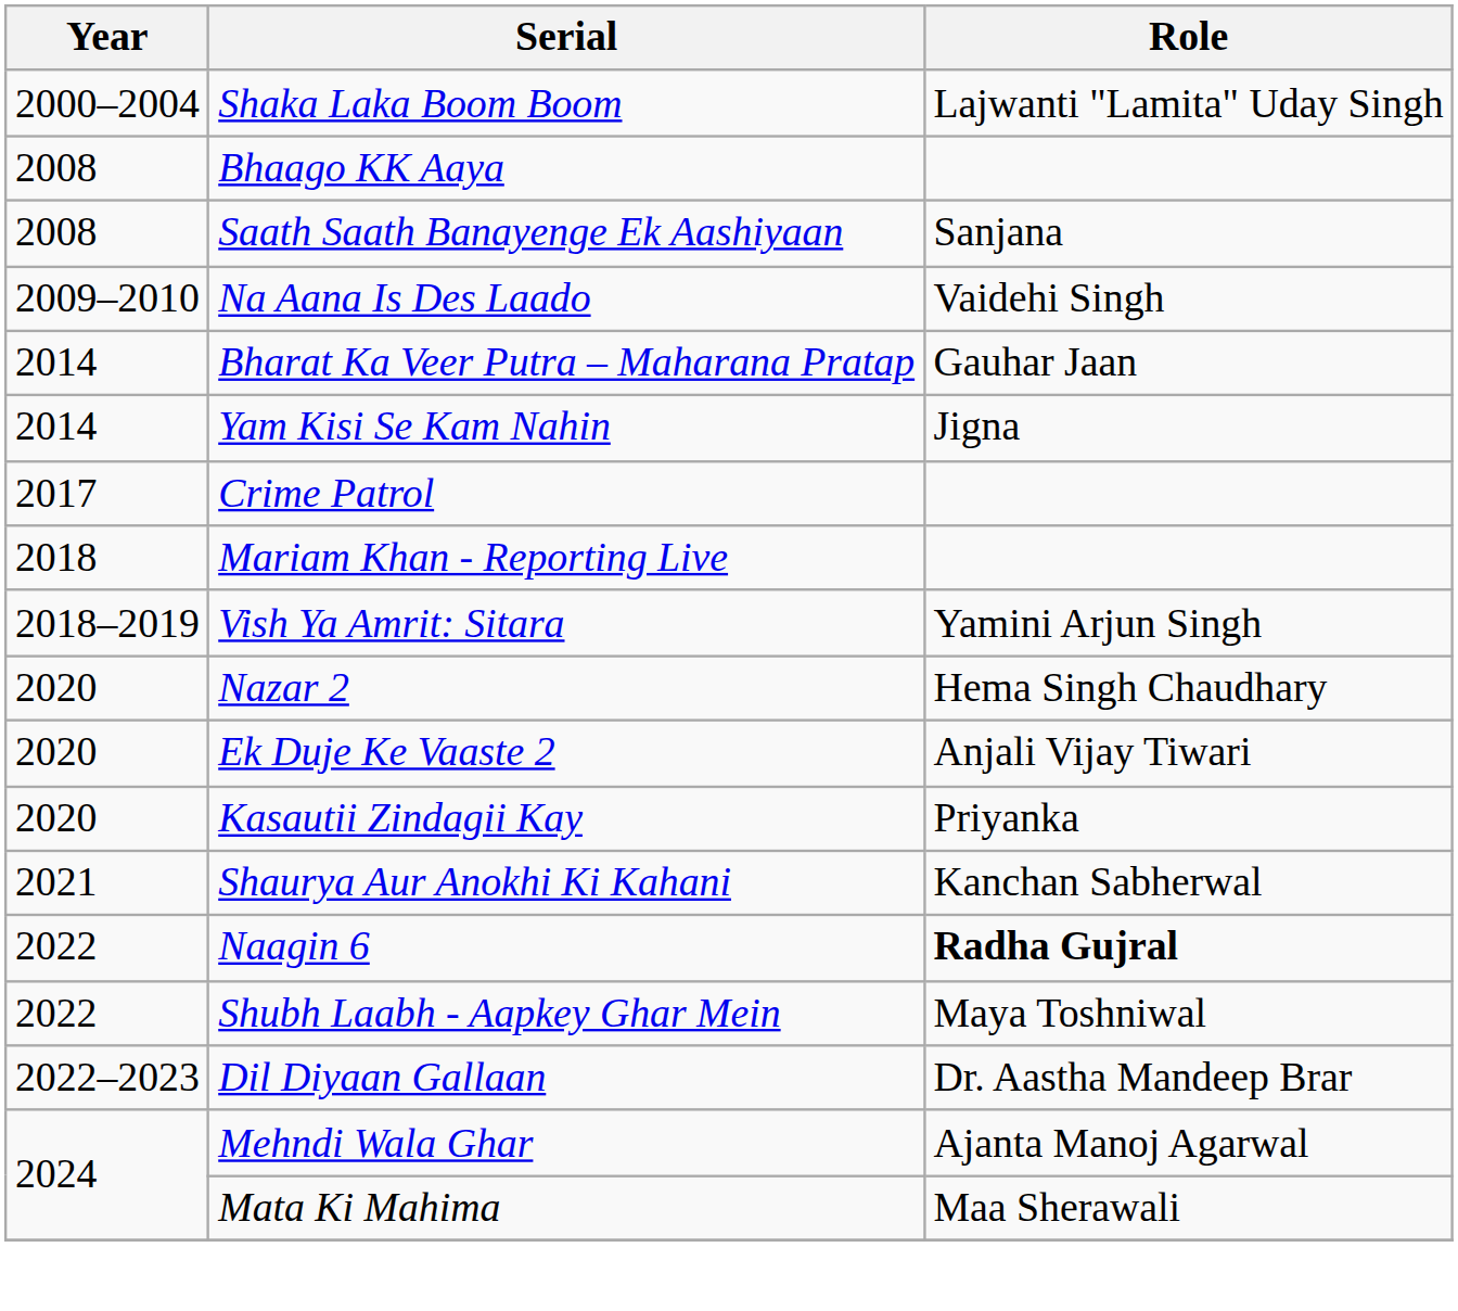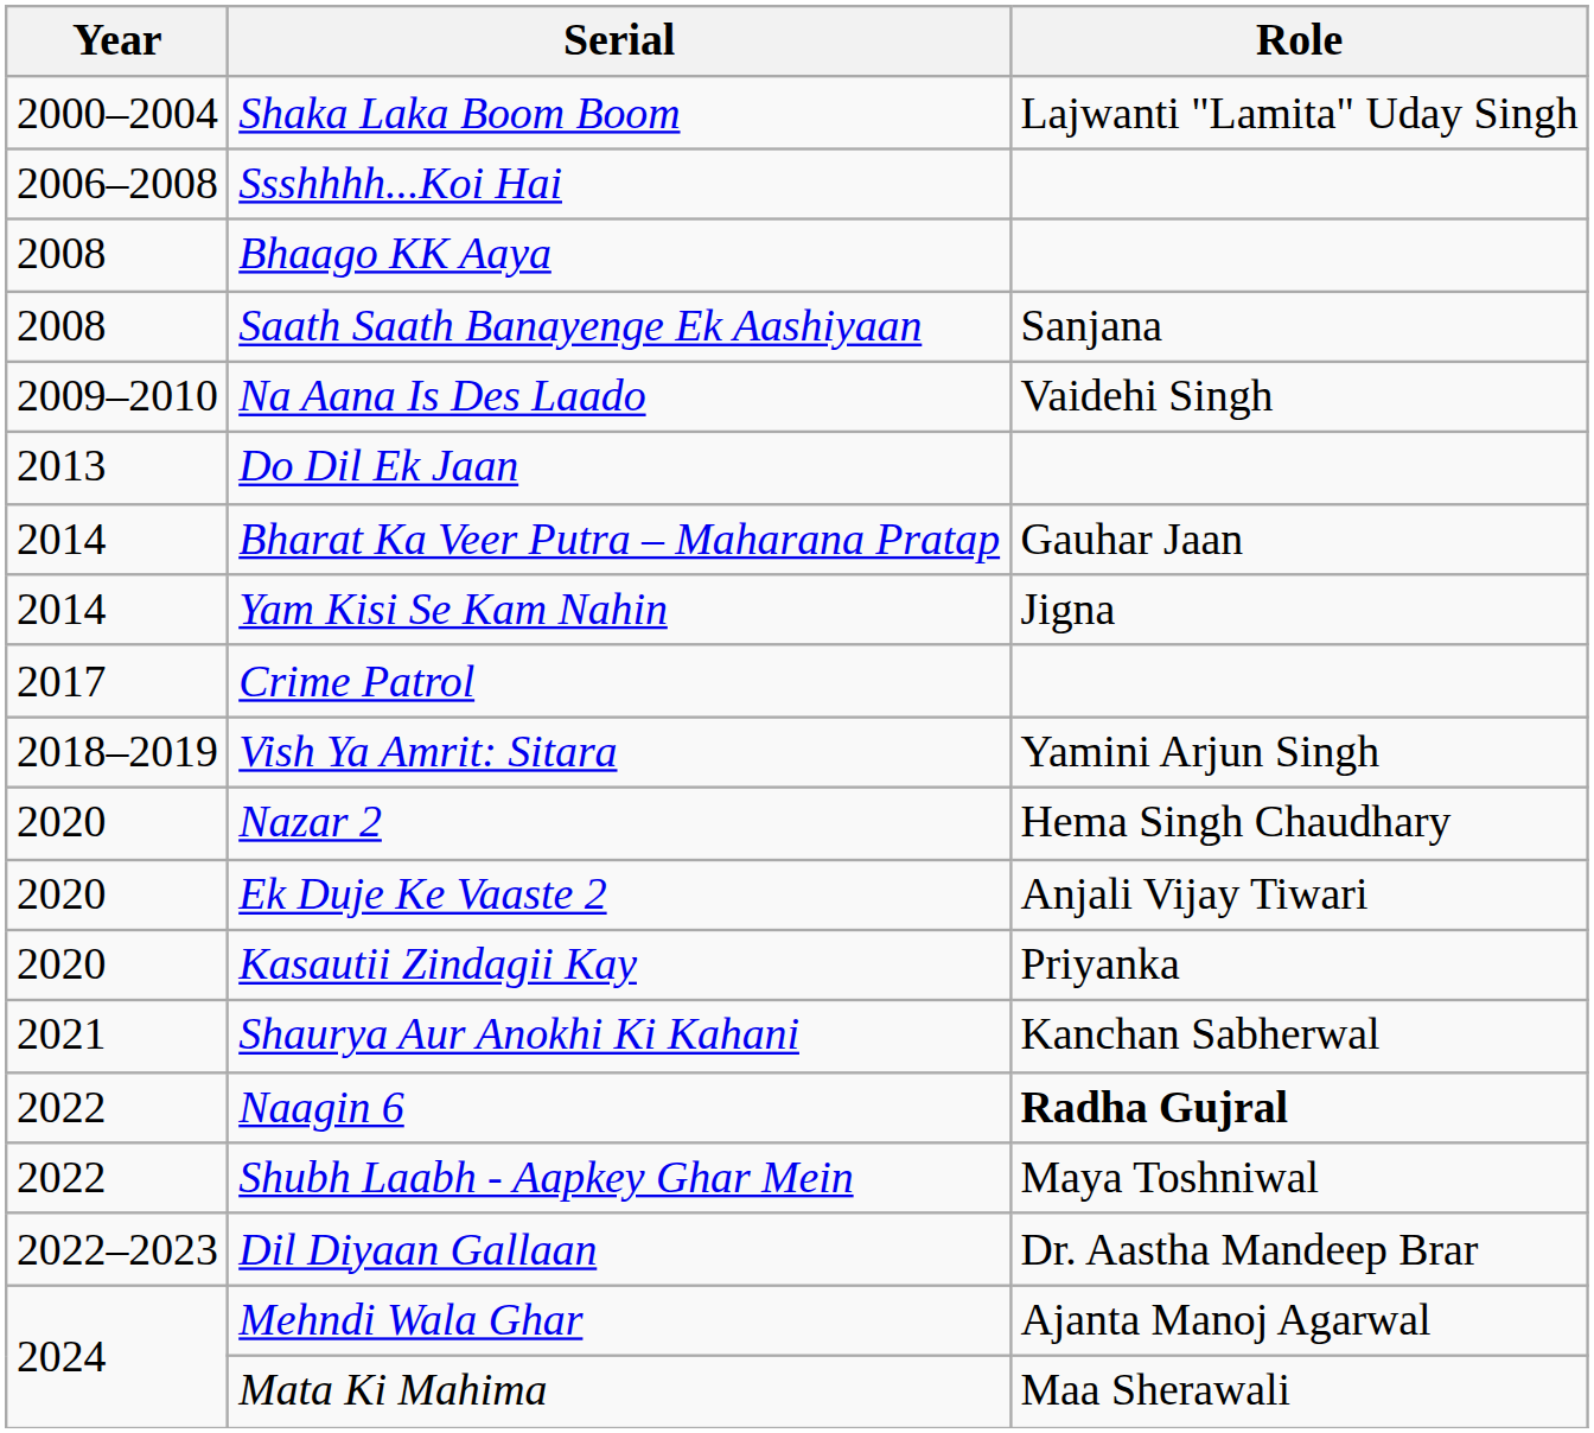 <table class="wikitable sortable">
 <tr>
 <th>Year</th>
 <th>Serial</th>
 <th>Role</th>
 </tr>
 <tr>
 <td>2000–2004</td>
 <td><em><a href='#'>Shaka Laka Boom Boom</a></em></td>
 <td>Lajwanti "Lamita" Uday Singh</td>
+</tr>
+<tr>
+<td>2006–2008</td>
+<td><em><a href='#'>Ssshhhh...Koi Hai</a></em></td>
+<td></td>
 </tr>
 <tr>
 <td>2008</td>
 <td><em><a href='#'>Bhaago KK Aaya</a></em></td>
 <td></td>
 </tr>
 <tr>
 <td>2008</td>
 <td><em><a href='#'>Saath Saath Banayenge Ek Aashiyaan</a></em></td>
 <td>Sanjana</td>
 </tr>
 <tr>
 <td>2009–2010</td>
 <td><em><a href='#'>Na Aana Is Des Laado</a></em></td>
 <td>Vaidehi Singh</td>
 </tr>
 <tr>
+<td>2013</td>
+<td><em><a href='#'>Do Dil Ek Jaan</a></em></td>
+<td></td>
+</tr>
+<tr>
 <td>2014</td>
 <td><em><a href='#'>Bharat Ka Veer Putra – Maharana Pratap</a></em></td>
 <td>Gauhar Jaan</td>
 </tr>
 <tr>
 <td>2014</td>
 <td><em><a href='#'>Yam Kisi Se Kam Nahin</a></em></td>
 <td>Jigna</td>
 </tr>
 <tr>
 <td>2017</td>
 <td><em><a href='#'> Crime Patrol</a></em></td>
-<td></td>
-</tr>
-<tr>
-<td>2018</td>
-<td><em><a href='#'>Mariam Khan - Reporting Live</a></em></td>
 <td></td>
 </tr>
 <tr>
 <td>2018–2019</td>
 <td><em><a href='#'>Vish Ya Amrit: Sitara</a></em></td>
 <td>Yamini Arjun Singh</td>
 </tr>
 <tr>
 <td>2020</td>
 <td><em><a href='#'>Nazar 2</a></em></td>
 <td>Hema Singh Chaudhary</td>
 </tr>
 <tr>
 <td>2020</td>
 <td><em><a href='#'>Ek Duje Ke Vaaste 2</a></em></td>
 <td>Anjali Vijay Tiwari</td>
 </tr>
 <tr>
 <td>2020</td>
 <td><em><a href='#'> Kasautii Zindagii Kay</a></em></td>
 <td>Priyanka</td>
 </tr>
 <tr>
 <td>2021</td>
 <td><em><a href='#'>Shaurya Aur Anokhi Ki Kahani</a></em></td>
 <td>Kanchan Sabherwal</td>
 </tr>
 <tr>
 <td>2022</td>
 <td><em><a href='#'>Naagin 6</a></em></td>
 <td><strong>Radha Gujral</strong></td>
 </tr>
 <tr>
 <td>2022</td>
 <td><em><a href='#'>Shubh Laabh - Aapkey Ghar Mein</a></em></td>
 <td>Maya Toshniwal</td>
 </tr>
 <tr>
 <td>2022–2023</td>
 <td><em><a href='#'>Dil Diyaan Gallaan</a></em></td>
 <td>Dr. Aastha Mandeep Brar</td>
 </tr>
 <tr>
 <td rowspan="2">2024</td>
 <td><em><a href='#'>Mehndi Wala Ghar</a></em></td>
 <td>Ajanta Manoj Agarwal</td>
 </tr>
 <tr>
 <td><em>Mata Ki Mahima</em></td>
 <td>Maa Sherawali</td>
 </tr>
 <tr>
 </tr>
 </table>
